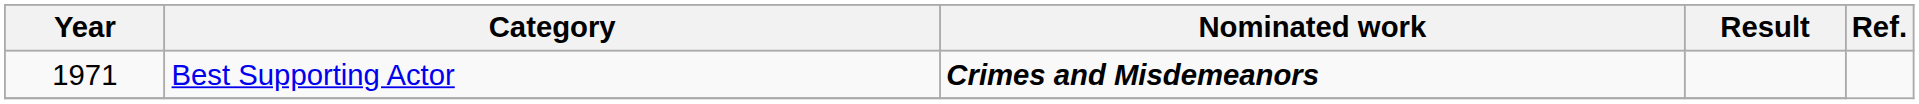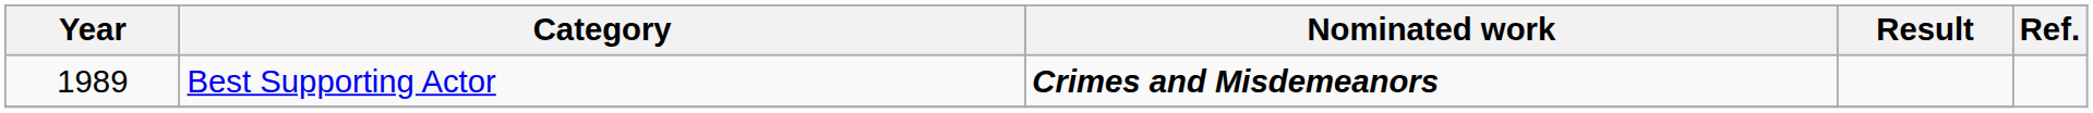 <table class=wikitable>
 <tr>
 <th scope="col" style="width:5em;">Year</th>
 <th scope="col" style="width:26em;">Category</th>
 <th scope="col" style="width:25em;">Nominated work</th>
 <th scope="col" style="width:5em;">Result</th>
 <th>Ref.</th>
 </tr>
 <tr>
-<td style="text-align:center;">1971</td>
+<td style="text-align:center;">1989</td>
 <td><a href='#'>Best Supporting Actor</a></td>
 <td><strong><em>Crimes and Misdemeanors</em></strong></td>
 <td></td>
 </tr>
 <tr>
 </tr>
 </table>
